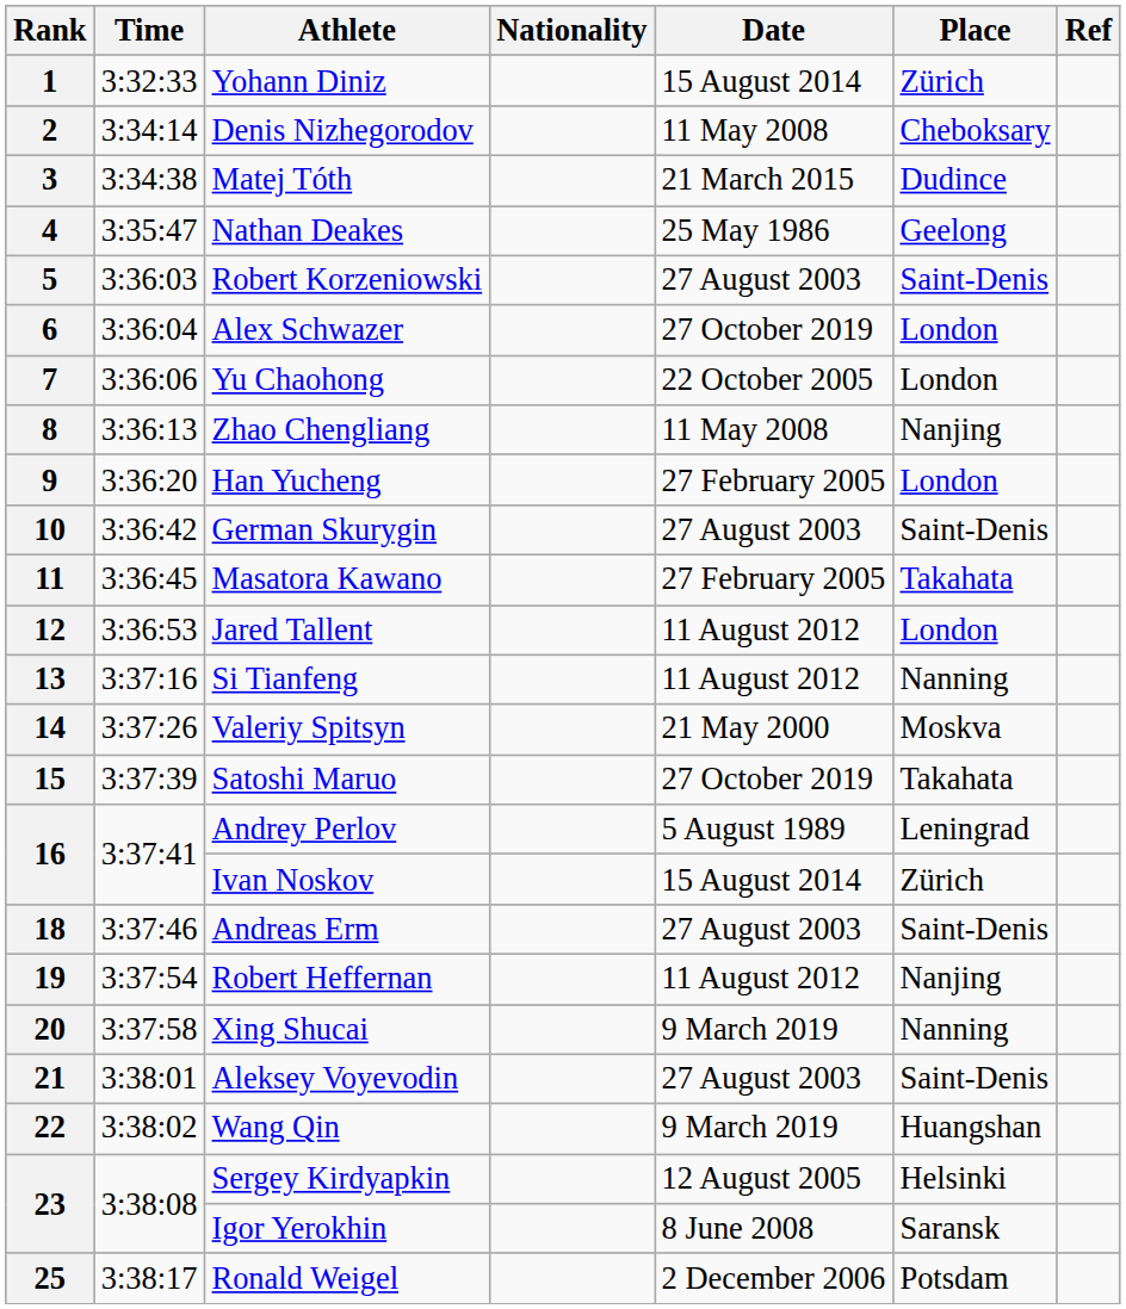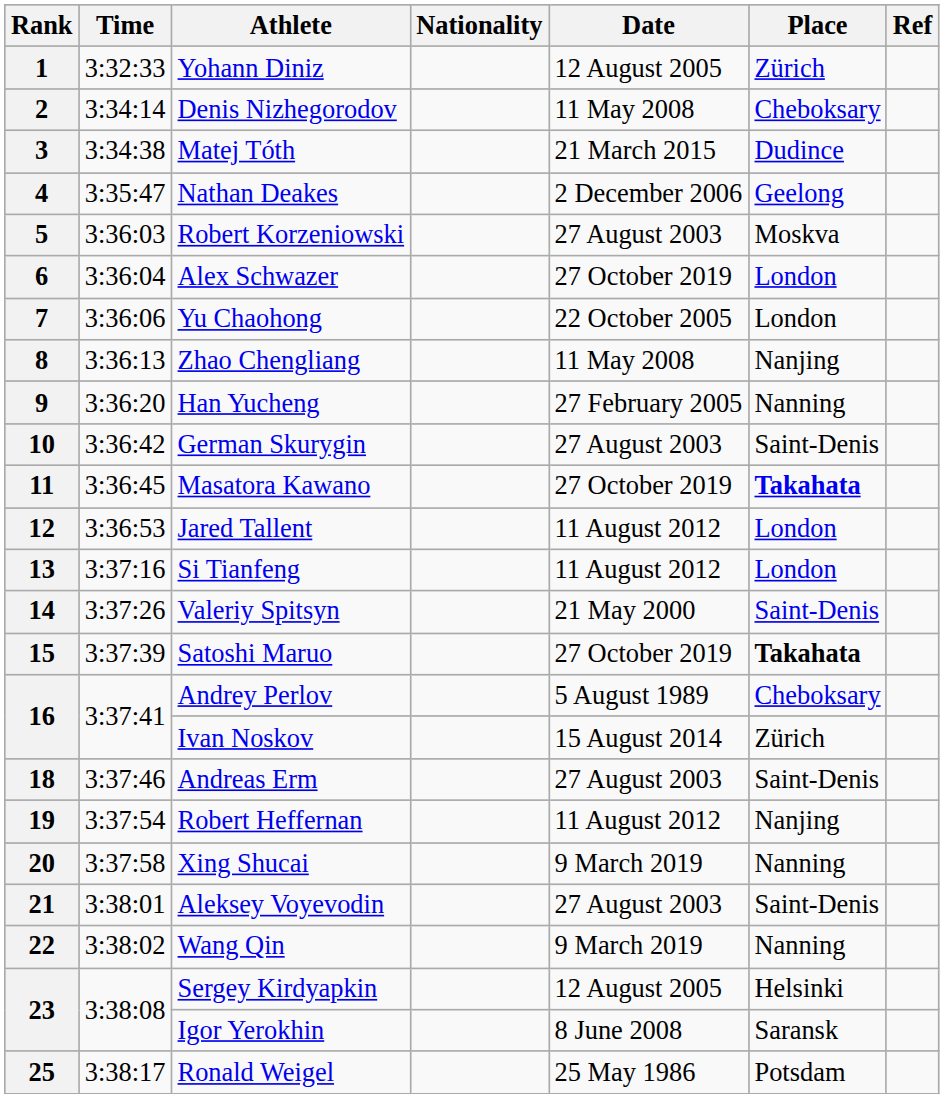 <table class="wikitable">
 <tr>
 <th>Rank</th>
 <th>Time</th>
 <th>Athlete</th>
 <th>Nationality</th>
 <th>Date</th>
 <th>Place</th>
 <th>Ref</th>
 </tr>
 <tr>
 <th>1</th>
 <td>3:32:33</td>
 <td><a href='#'>Yohann Diniz</a></td>
 <td></td>
-<td>15 August 2014</td>
+<td>12 August 2005</td>
 <td><a href='#'>Zürich</a></td>
 <td></td>
 </tr>
 <tr>
 <th>2</th>
 <td>3:34:14</td>
 <td><a href='#'>Denis Nizhegorodov</a></td>
 <td></td>
 <td>11 May 2008</td>
 <td><a href='#'>Cheboksary</a></td>
 <td></td>
 </tr>
 <tr>
 <th>3</th>
 <td>3:34:38</td>
 <td><a href='#'>Matej Tóth</a></td>
 <td></td>
 <td>21 March 2015</td>
 <td><a href='#'>Dudince</a></td>
 <td></td>
 </tr>
 <tr>
 <th>4</th>
 <td>3:35:47</td>
 <td><a href='#'>Nathan Deakes</a></td>
 <td></td>
-<td>25 May 1986</td>
+<td>2 December 2006</td>
 <td><a href='#'>Geelong</a></td>
 <td></td>
 </tr>
 <tr>
 <th>5</th>
 <td>3:36:03</td>
 <td><a href='#'>Robert Korzeniowski</a></td>
 <td></td>
 <td>27 August 2003</td>
-<td><a href='#'>Saint-Denis</a></td>
+<td>Moskva</td>
 <td></td>
 </tr>
 <tr>
 <th>6</th>
 <td>3:36:04</td>
 <td><a href='#'>Alex Schwazer</a></td>
 <td></td>
 <td>27 October 2019</td>
 <td><a href='#'>London</a></td>
 <td></td>
 </tr>
 <tr>
 <th>7</th>
 <td>3:36:06</td>
 <td><a href='#'>Yu Chaohong</a></td>
 <td></td>
 <td>22 October 2005</td>
 <td>London</td>
 <td></td>
 </tr>
 <tr>
 <th>8</th>
 <td>3:36:13</td>
 <td><a href='#'>Zhao Chengliang</a></td>
 <td></td>
 <td>11 May 2008</td>
 <td>Nanjing</td>
 <td></td>
 </tr>
 <tr>
 <th>9</th>
 <td>3:36:20</td>
 <td><a href='#'>Han Yucheng</a></td>
 <td></td>
 <td>27 February 2005</td>
-<td><a href='#'>London</a></td>
+<td>Nanning</td>
 <td></td>
 </tr>
 <tr>
 <th>10</th>
 <td>3:36:42</td>
 <td><a href='#'>German Skurygin</a></td>
 <td></td>
 <td>27 August 2003</td>
 <td>Saint-Denis</td>
 <td></td>
 </tr>
 <tr>
 <th>11</th>
 <td>3:36:45</td>
 <td><a href='#'>Masatora Kawano</a></td>
 <td></td>
-<td>27 February 2005</td>
-<td><a href='#'>Takahata</a></td>
+<td>27 October 2019</td>
+<td><strong><a href='#'>Takahata</a></strong></td>
 <td></td>
 </tr>
 <tr>
 <th>12</th>
 <td>3:36:53</td>
 <td><a href='#'>Jared Tallent</a></td>
 <td></td>
 <td>11 August 2012</td>
 <td><a href='#'>London</a></td>
 <td></td>
 </tr>
 <tr>
 <th>13</th>
 <td>3:37:16</td>
 <td><a href='#'>Si Tianfeng</a></td>
 <td></td>
 <td>11 August 2012</td>
-<td>Nanning</td>
+<td><a href='#'>London</a></td>
 <td></td>
 </tr>
 <tr>
 <th>14</th>
 <td>3:37:26</td>
 <td><a href='#'>Valeriy Spitsyn</a></td>
 <td></td>
 <td>21 May 2000</td>
-<td>Moskva</td>
+<td><a href='#'>Saint-Denis</a></td>
 <td></td>
 </tr>
 <tr>
 <th>15</th>
 <td>3:37:39</td>
 <td><a href='#'>Satoshi Maruo</a></td>
 <td></td>
 <td>27 October 2019</td>
-<td>Takahata</td>
+<td><strong>Takahata</strong></td>
 <td></td>
 </tr>
 <tr>
 <th rowspan=2>16</th>
 <td rowspan=2>3:37:41</td>
 <td><a href='#'>Andrey Perlov</a></td>
 <td></td>
 <td>5 August 1989</td>
-<td>Leningrad</td>
+<td><a href='#'>Cheboksary</a></td>
 <td></td>
 </tr>
 <tr>
 <td><a href='#'>Ivan Noskov</a></td>
 <td></td>
 <td>15 August 2014</td>
 <td>Zürich</td>
 <td></td>
 </tr>
 <tr>
 <th>18</th>
 <td>3:37:46</td>
 <td><a href='#'>Andreas Erm</a></td>
 <td></td>
 <td>27 August 2003</td>
 <td>Saint-Denis</td>
 <td></td>
 </tr>
 <tr>
 <th>19</th>
 <td>3:37:54</td>
 <td><a href='#'>Robert Heffernan</a></td>
 <td></td>
 <td>11 August 2012</td>
 <td>Nanjing</td>
 <td></td>
 </tr>
 <tr>
 <th>20</th>
 <td>3:37:58</td>
 <td><a href='#'>Xing Shucai</a></td>
 <td></td>
 <td>9 March 2019</td>
 <td>Nanning</td>
 <td></td>
 </tr>
 <tr>
 <th>21</th>
 <td>3:38:01</td>
 <td><a href='#'>Aleksey Voyevodin</a></td>
 <td></td>
 <td>27 August 2003</td>
 <td>Saint-Denis</td>
 <td></td>
 </tr>
 <tr>
 <th>22</th>
 <td>3:38:02</td>
 <td><a href='#'>Wang Qin</a></td>
 <td></td>
 <td>9 March 2019</td>
-<td>Huangshan</td>
+<td>Nanning</td>
 <td></td>
 </tr>
 <tr>
 <th rowspan=2>23</th>
 <td rowspan=2>3:38:08</td>
 <td><a href='#'>Sergey Kirdyapkin</a></td>
 <td></td>
 <td>12 August 2005</td>
 <td>Helsinki</td>
 <td></td>
 </tr>
 <tr>
 <td><a href='#'>Igor Yerokhin</a></td>
 <td></td>
 <td>8 June 2008</td>
 <td>Saransk</td>
 <td></td>
 </tr>
 <tr>
 <th>25</th>
 <td>3:38:17</td>
 <td><a href='#'>Ronald Weigel</a></td>
 <td></td>
-<td>2 December 2006</td>
+<td>25 May 1986</td>
 <td>Potsdam</td>
 <td></td>
 </tr>
 </table>
